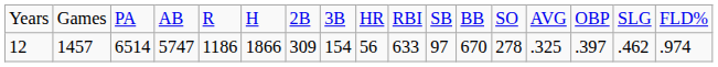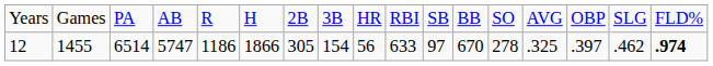 <table class="wikitable">
 <tr>
 <td>Years</td>
 <td>Games</td>
 <td><a href='#'>PA</a></td>
 <td><a href='#'>AB</a></td>
 <td><a href='#'>R</a></td>
 <td><a href='#'>H</a></td>
 <td><a href='#'>2B</a></td>
 <td><a href='#'>3B</a></td>
 <td><a href='#'>HR</a></td>
 <td><a href='#'>RBI</a></td>
 <td><a href='#'>SB</a></td>
 <td><a href='#'>BB</a></td>
 <td><a href='#'>SO</a></td>
 <td><a href='#'>AVG</a></td>
 <td><a href='#'>OBP</a></td>
 <td><a href='#'>SLG</a></td>
 <td><a href='#'>FLD%</a></td>
 </tr>
 <tr>
 <td>12</td>
-<td>1457</td>
+<td>1455</td>
 <td>6514</td>
 <td>5747</td>
 <td>1186</td>
 <td>1866</td>
-<td>309</td>
+<td>305</td>
 <td>154</td>
 <td>56</td>
 <td>633</td>
 <td>97</td>
 <td>670</td>
 <td>278</td>
 <td>.325</td>
 <td>.397</td>
 <td>.462</td>
-<td>.974</td>
+<td><strong>.974</strong></td>
 </tr>
 </table>
